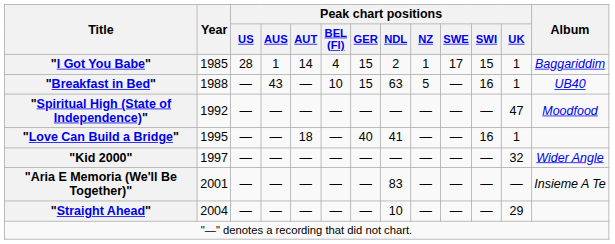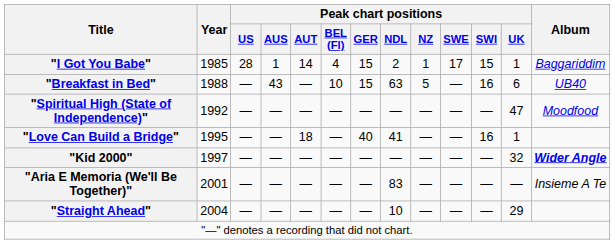 <table class="wikitable plainrowheaders" style="text-align:center;">
 <tr>
 <th rowspan="2" scope="col" style="width:15em;">Title</th>
 <th rowspan="2" scope="col">Year</th>
 <th colspan="10" scope="col">Peak chart positions</th>
 <th rowspan="2">Album</th>
 </tr>
 <tr>
 <th scope="col" style="width:2.2em;font-size:90%;"><a href='#'>US</a><br></th>
 <th scope="col" style="width:2.2em;font-size:90%;"><a href='#'>AUS</a><br></th>
 <th scope="col" style="width:2.2em;font-size:90%;"><a href='#'>AUT</a><br></th>
 <th scope="col" style="width:2.2em;font-size:90%;"><a href='#'>BEL<br>(Fl)</a><br></th>
 <th scope="col" style="width:2.2em;font-size:90%;"><a href='#'>GER</a><br></th>
 <th scope="col" style="width:2.2em;font-size:90%;"><a href='#'>NDL</a><br></th>
 <th scope="col" style="width:2.2em;font-size:90%;"><a href='#'>NZ</a><br></th>
 <th scope="col" style="width:2.2em;font-size:90%;"><a href='#'>SWE</a><br></th>
 <th scope="col" style="width:2.2em;font-size:90%;"><a href='#'>SWI</a><br></th>
 <th scope="col" style="width:2.2em;font-size:90%;"><a href='#'>UK</a><br></th>
 </tr>
 <tr>
 <th scope="row">"<a href='#'>I Got You Babe</a>" </th>
 <td>1985</td>
 <td>28</td>
 <td>1</td>
 <td>14</td>
 <td>4</td>
 <td>15</td>
 <td>2</td>
 <td>1</td>
 <td>17</td>
 <td>15</td>
 <td>1</td>
 <td><em><a href='#'>Baggariddim</a></em></td>
 </tr>
 <tr>
 <th scope="row">"<a href='#'>Breakfast in Bed</a>" </th>
 <td>1988</td>
 <td>—</td>
 <td>43</td>
 <td>—</td>
 <td>10</td>
 <td>15</td>
 <td>63</td>
 <td>5</td>
 <td>—</td>
 <td>16</td>
-<td>1</td>
+<td>6</td>
 <td><em><a href='#'>UB40</a></em></td>
 </tr>
 <tr>
 <th scope="row">"<a href='#'>Spiritual High (State of Independence)</a>" </th>
 <td>1992</td>
 <td>—</td>
 <td>—</td>
 <td>—</td>
 <td>—</td>
 <td>—</td>
 <td>—</td>
 <td>—</td>
 <td>—</td>
 <td>—</td>
 <td>47</td>
 <td><em><a href='#'>Moodfood</a></em></td>
 </tr>
 <tr>
 <th scope="row">"<a href='#'>Love Can Build a Bridge</a>" </th>
 <td>1995</td>
 <td>—</td>
 <td>—</td>
 <td>18</td>
 <td>—</td>
 <td>40</td>
 <td>41</td>
 <td>—</td>
 <td>—</td>
 <td>16</td>
 <td>1</td>
 <td></td>
 </tr>
 <tr>
 <th scope="row">"Kid 2000" </th>
 <td>1997</td>
 <td>—</td>
 <td>—</td>
 <td>—</td>
 <td>—</td>
 <td>—</td>
 <td>—</td>
 <td>—</td>
 <td>—</td>
 <td>—</td>
 <td>32</td>
-<td><em><a href='#'>Wider Angle</a></em></td>
+<td><strong><em><a href='#'>Wider Angle</a></em></strong></td>
 </tr>
 <tr>
 <th scope="row">"Aria E Memoria (We'll Be Together)" </th>
 <td>2001</td>
 <td>—</td>
 <td>—</td>
 <td>—</td>
 <td>—</td>
 <td>—</td>
 <td>83</td>
 <td>—</td>
 <td>—</td>
 <td>—</td>
 <td>—</td>
 <td><em>Insieme A Te</em></td>
 </tr>
 <tr>
 <th scope="row">"<a href='#'>Straight Ahead</a>" </th>
 <td>2004</td>
 <td>—</td>
 <td>—</td>
 <td>—</td>
 <td>—</td>
 <td>—</td>
 <td>10</td>
 <td>—</td>
 <td>—</td>
 <td>—</td>
 <td>29</td>
 <td></td>
 </tr>
 <tr>
 <td colspan="13" style="font-size:90%">"—" denotes a recording that did not chart.</td>
 </tr>
 </table>
